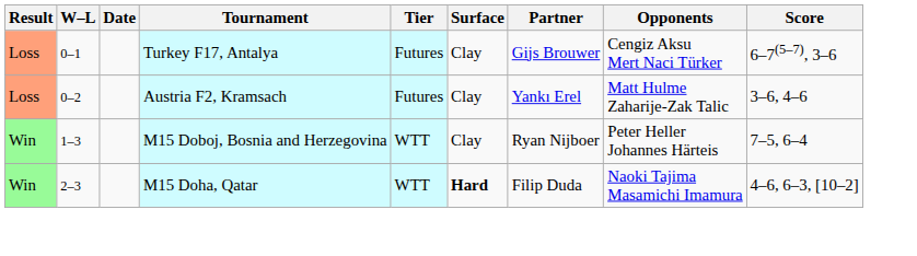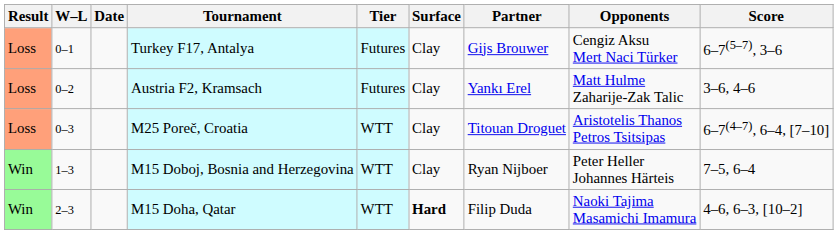 <table class="sortable wikitable">
 <tr>
 <th>Result</th>
 <th class="unsortable">W–L</th>
 <th>Date</th>
 <th>Tournament</th>
 <th>Tier</th>
 <th>Surface</th>
 <th>Partner</th>
 <th>Opponents</th>
 <th class="unsortable">Score</th>
 </tr>
 <tr>
 <td bgcolor=FFA07A>Loss</td>
 <td><small>0–1</small></td>
 <td></td>
 <td style="background:#cffcff;">Turkey F17, Antalya</td>
 <td style="background:#cffcff;">Futures</td>
 <td>Clay</td>
 <td> <a href='#'>Gijs Brouwer</a></td>
 <td> Cengiz Aksu <br> <a href='#'>Mert Naci Türker</a></td>
 <td>6–7<sup>(5–7)</sup>, 3–6</td>
 </tr>
 <tr>
 <td bgcolor=FFA07A>Loss</td>
 <td><small>0–2</small></td>
 <td></td>
 <td style="background:#cffcff;">Austria F2, Kramsach</td>
 <td style="background:#cffcff;">Futures</td>
 <td>Clay</td>
 <td> <a href='#'>Yankı Erel</a></td>
 <td> <a href='#'>Matt Hulme</a> <br> Zaharije-Zak Talic</td>
 <td>3–6, 4–6</td>
 </tr>
 <tr>
+<td bgcolor=FFA07A>Loss</td>
+<td><small>0–3</small></td>
+<td></td>
+<td style="background:#cffcff;">M25 Poreč, Croatia</td>
+<td style="background:#cffcff;">WTT</td>
+<td>Clay</td>
+<td> <a href='#'>Titouan Droguet</a></td>
+<td> <a href='#'>Aristotelis Thanos</a> <br> <a href='#'>Petros Tsitsipas</a></td>
+<td>6–7<sup>(4–7)</sup>, 6–4, [7–10]</td>
+</tr>
+<tr>
 <td bgcolor=98FB98>Win</td>
 <td><small>1–3</small></td>
 <td></td>
 <td style="background:#cffcff;">M15 Doboj, Bosnia and Herzegovina</td>
 <td style="background:#cffcff;">WTT</td>
 <td>Clay</td>
 <td> Ryan Nijboer</td>
 <td> Peter Heller <br> Johannes Härteis</td>
 <td>7–5, 6–4</td>
 </tr>
 <tr>
 <td bgcolor=98FB98>Win</td>
 <td><small>2–3</small></td>
 <td></td>
 <td style="background:#cffcff;">M15 Doha, Qatar</td>
 <td style="background:#cffcff;">WTT</td>
 <td><strong>Hard</strong></td>
 <td> Filip Duda</td>
 <td> <a href='#'>Naoki Tajima</a><br> <a href='#'>Masamichi Imamura</a></td>
 <td>4–6, 6–3, [10–2]</td>
 </tr>
 </table>
